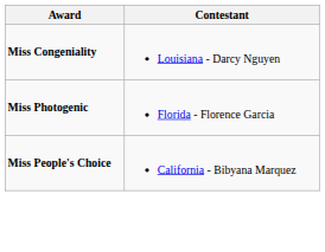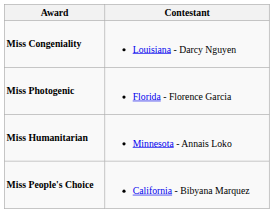 <table class="wikitable" style="font-size: 95%;">
 <tr>
 <th width=150px>Award</th>
 <th width=250px>Contestant</th>
 </tr>
 <tr>
 <td><strong>Miss Congeniality</strong></td>
 <td><br><ul><li><a href='#'>Louisiana</a> - Darcy Nguyen</li></ul></td>
 </tr>
 <tr>
 <td><strong>Miss Photogenic</strong></td>
 <td><br><ul><li><a href='#'>Florida</a> - Florence Garcia</li></ul></td>
 </tr>
 <tr>
+<td><strong>Miss Humanitarian</strong></td>
+<td><br><ul><li><a href='#'>Minnesota</a> - Annais Loko</li></ul></td>
+</tr>
+<tr>
 <td><strong>Miss People's Choice</strong></td>
 <td><br><ul><li><a href='#'>California</a> - Bibyana Marquez</li></ul></td>
 </tr>
 </table>
